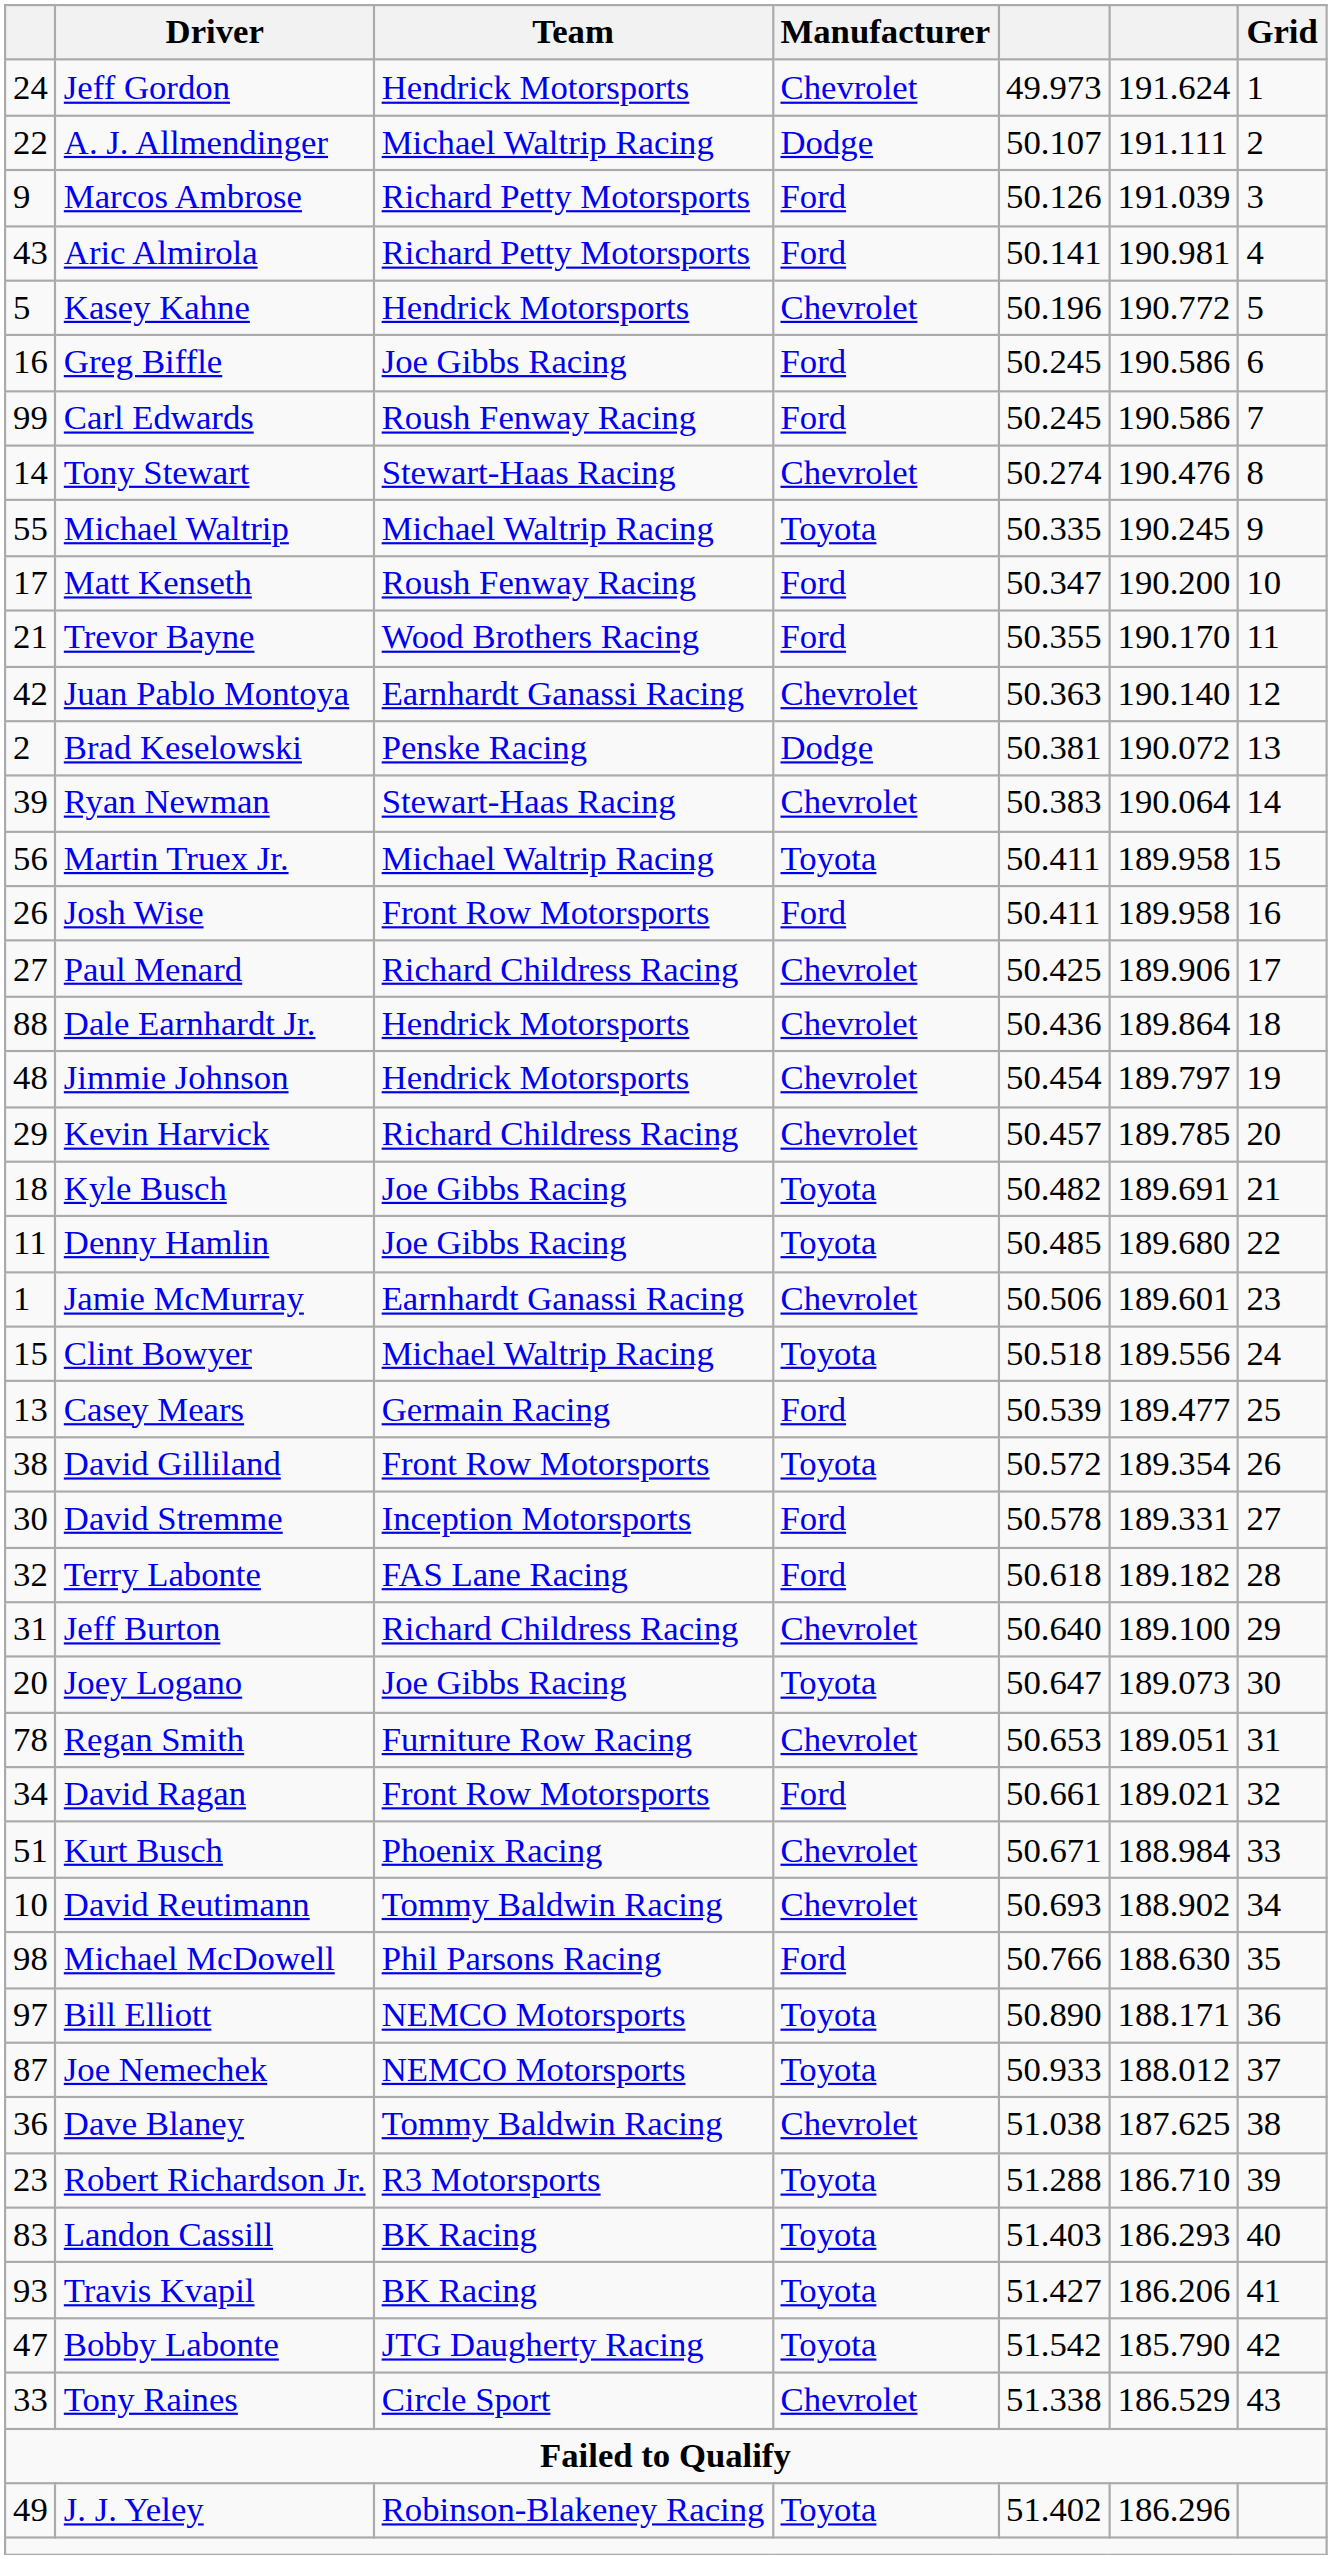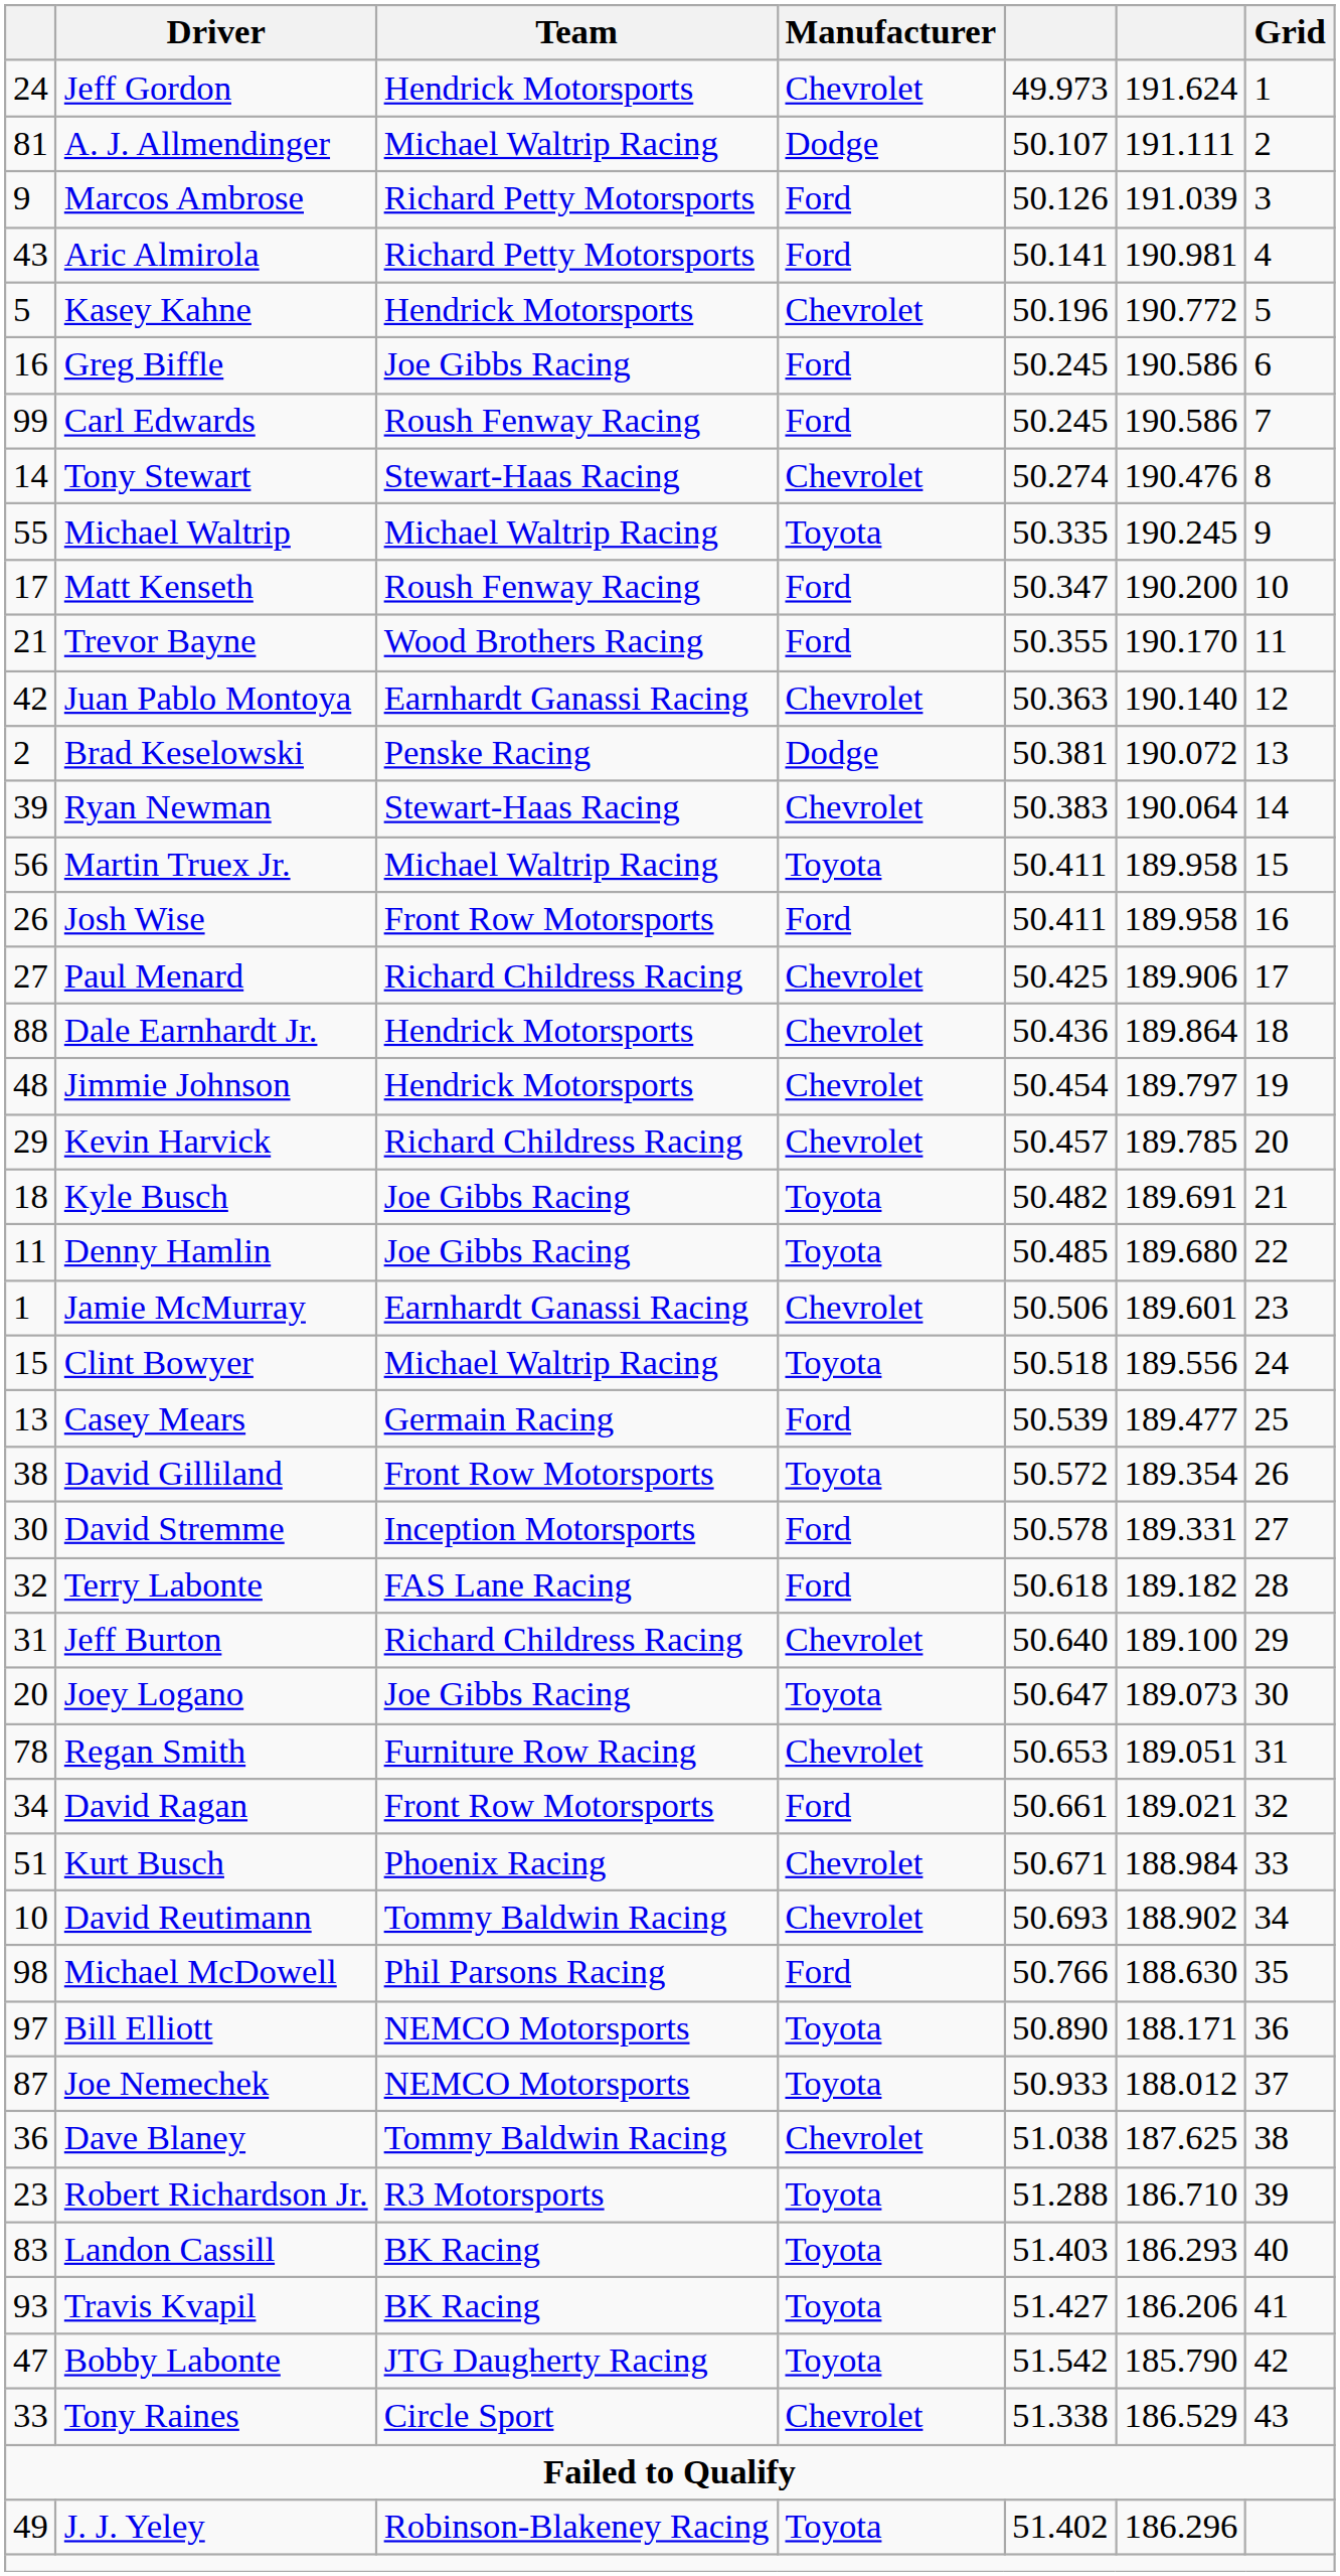 <table class="wikitable">
 <tr>
 <th></th>
 <th>Driver</th>
 <th>Team</th>
 <th>Manufacturer</th>
 <th></th>
 <th></th>
 <th>Grid</th>
 </tr>
 <tr>
 <td>24</td>
 <td><a href='#'>Jeff Gordon</a></td>
 <td><a href='#'>Hendrick Motorsports</a></td>
 <td><a href='#'>Chevrolet</a></td>
 <td>49.973</td>
 <td>191.624</td>
 <td>1</td>
 </tr>
 <tr>
-<td>22</td>
+<td>81</td>
 <td><a href='#'>A. J. Allmendinger</a></td>
 <td><a href='#'>Michael Waltrip Racing</a></td>
 <td><a href='#'>Dodge</a></td>
 <td>50.107</td>
 <td>191.111</td>
 <td>2</td>
 </tr>
 <tr>
 <td>9</td>
 <td><a href='#'>Marcos Ambrose</a></td>
 <td><a href='#'>Richard Petty Motorsports</a></td>
 <td><a href='#'>Ford</a></td>
 <td>50.126</td>
 <td>191.039</td>
 <td>3</td>
 </tr>
 <tr>
 <td>43</td>
 <td><a href='#'>Aric Almirola</a></td>
 <td><a href='#'>Richard Petty Motorsports</a></td>
 <td><a href='#'>Ford</a></td>
 <td>50.141</td>
 <td>190.981</td>
 <td>4</td>
 </tr>
 <tr>
 <td>5</td>
 <td><a href='#'>Kasey Kahne</a></td>
 <td><a href='#'>Hendrick Motorsports</a></td>
 <td><a href='#'>Chevrolet</a></td>
 <td>50.196</td>
 <td>190.772</td>
 <td>5</td>
 </tr>
 <tr>
 <td>16</td>
 <td><a href='#'>Greg Biffle</a></td>
 <td><a href='#'>Joe Gibbs Racing</a></td>
 <td><a href='#'>Ford</a></td>
 <td>50.245</td>
 <td>190.586</td>
 <td>6</td>
 </tr>
 <tr>
 <td>99</td>
 <td><a href='#'>Carl Edwards</a></td>
 <td><a href='#'>Roush Fenway Racing</a></td>
 <td><a href='#'>Ford</a></td>
 <td>50.245</td>
 <td>190.586</td>
 <td>7</td>
 </tr>
 <tr>
 <td>14</td>
 <td><a href='#'>Tony Stewart</a></td>
 <td><a href='#'>Stewart-Haas Racing</a></td>
 <td><a href='#'>Chevrolet</a></td>
 <td>50.274</td>
 <td>190.476</td>
 <td>8</td>
 </tr>
 <tr>
 <td>55</td>
 <td><a href='#'>Michael Waltrip</a></td>
 <td><a href='#'>Michael Waltrip Racing</a></td>
 <td><a href='#'>Toyota</a></td>
 <td>50.335</td>
 <td>190.245</td>
 <td>9</td>
 </tr>
 <tr>
 <td>17</td>
 <td><a href='#'>Matt Kenseth</a></td>
 <td><a href='#'>Roush Fenway Racing</a></td>
 <td><a href='#'>Ford</a></td>
 <td>50.347</td>
 <td>190.200</td>
 <td>10</td>
 </tr>
 <tr>
 <td>21</td>
 <td><a href='#'>Trevor Bayne</a></td>
 <td><a href='#'>Wood Brothers Racing</a></td>
 <td><a href='#'>Ford</a></td>
 <td>50.355</td>
 <td>190.170</td>
 <td>11</td>
 </tr>
 <tr>
 <td>42</td>
 <td><a href='#'>Juan Pablo Montoya</a></td>
 <td><a href='#'>Earnhardt Ganassi Racing</a></td>
 <td><a href='#'>Chevrolet</a></td>
 <td>50.363</td>
 <td>190.140</td>
 <td>12</td>
 </tr>
 <tr>
 <td>2</td>
 <td><a href='#'>Brad Keselowski</a></td>
 <td><a href='#'>Penske Racing</a></td>
 <td><a href='#'>Dodge</a></td>
 <td>50.381</td>
 <td>190.072</td>
 <td>13</td>
 </tr>
 <tr>
 <td>39</td>
 <td><a href='#'>Ryan Newman</a></td>
 <td><a href='#'>Stewart-Haas Racing</a></td>
 <td><a href='#'>Chevrolet</a></td>
 <td>50.383</td>
 <td>190.064</td>
 <td>14</td>
 </tr>
 <tr>
 <td>56</td>
 <td><a href='#'>Martin Truex Jr.</a></td>
 <td><a href='#'>Michael Waltrip Racing</a></td>
 <td><a href='#'>Toyota</a></td>
 <td>50.411</td>
 <td>189.958</td>
 <td>15</td>
 </tr>
 <tr>
 <td>26</td>
 <td><a href='#'>Josh Wise</a></td>
 <td><a href='#'>Front Row Motorsports</a></td>
 <td><a href='#'>Ford</a></td>
 <td>50.411</td>
 <td>189.958</td>
 <td>16</td>
 </tr>
 <tr>
 <td>27</td>
 <td><a href='#'>Paul Menard</a></td>
 <td><a href='#'>Richard Childress Racing</a></td>
 <td><a href='#'>Chevrolet</a></td>
 <td>50.425</td>
 <td>189.906</td>
 <td>17</td>
 </tr>
 <tr>
 <td>88</td>
 <td><a href='#'>Dale Earnhardt Jr.</a></td>
 <td><a href='#'>Hendrick Motorsports</a></td>
 <td><a href='#'>Chevrolet</a></td>
 <td>50.436</td>
 <td>189.864</td>
 <td>18</td>
 </tr>
 <tr>
 <td>48</td>
 <td><a href='#'>Jimmie Johnson</a></td>
 <td><a href='#'>Hendrick Motorsports</a></td>
 <td><a href='#'>Chevrolet</a></td>
 <td>50.454</td>
 <td>189.797</td>
 <td>19</td>
 </tr>
 <tr>
 <td>29</td>
 <td><a href='#'>Kevin Harvick</a></td>
 <td><a href='#'>Richard Childress Racing</a></td>
 <td><a href='#'>Chevrolet</a></td>
 <td>50.457</td>
 <td>189.785</td>
 <td>20</td>
 </tr>
 <tr>
 <td>18</td>
 <td><a href='#'>Kyle Busch</a></td>
 <td><a href='#'>Joe Gibbs Racing</a></td>
 <td><a href='#'>Toyota</a></td>
 <td>50.482</td>
 <td>189.691</td>
 <td>21</td>
 </tr>
 <tr>
 <td>11</td>
 <td><a href='#'>Denny Hamlin</a></td>
 <td><a href='#'>Joe Gibbs Racing</a></td>
 <td><a href='#'>Toyota</a></td>
 <td>50.485</td>
 <td>189.680</td>
 <td>22</td>
 </tr>
 <tr>
 <td>1</td>
 <td><a href='#'>Jamie McMurray</a></td>
 <td><a href='#'>Earnhardt Ganassi Racing</a></td>
 <td><a href='#'>Chevrolet</a></td>
 <td>50.506</td>
 <td>189.601</td>
 <td>23</td>
 </tr>
 <tr>
 <td>15</td>
 <td><a href='#'>Clint Bowyer</a></td>
 <td><a href='#'>Michael Waltrip Racing</a></td>
 <td><a href='#'>Toyota</a></td>
 <td>50.518</td>
 <td>189.556</td>
 <td>24</td>
 </tr>
 <tr>
 <td>13</td>
 <td><a href='#'>Casey Mears</a></td>
 <td><a href='#'>Germain Racing</a></td>
 <td><a href='#'>Ford</a></td>
 <td>50.539</td>
 <td>189.477</td>
 <td>25</td>
 </tr>
 <tr>
 <td>38</td>
 <td><a href='#'>David Gilliland</a></td>
 <td><a href='#'>Front Row Motorsports</a></td>
 <td><a href='#'>Toyota</a></td>
 <td>50.572</td>
 <td>189.354</td>
 <td>26</td>
 </tr>
 <tr>
 <td>30</td>
 <td><a href='#'>David Stremme</a></td>
 <td><a href='#'>Inception Motorsports</a></td>
 <td><a href='#'>Ford</a></td>
 <td>50.578</td>
 <td>189.331</td>
 <td>27</td>
 </tr>
 <tr>
 <td>32</td>
 <td><a href='#'>Terry Labonte</a></td>
 <td><a href='#'>FAS Lane Racing</a></td>
 <td><a href='#'>Ford</a></td>
 <td>50.618</td>
 <td>189.182</td>
 <td>28</td>
 </tr>
 <tr>
 <td>31</td>
 <td><a href='#'>Jeff Burton</a></td>
 <td><a href='#'>Richard Childress Racing</a></td>
 <td><a href='#'>Chevrolet</a></td>
 <td>50.640</td>
 <td>189.100</td>
 <td>29</td>
 </tr>
 <tr>
 <td>20</td>
 <td><a href='#'>Joey Logano</a></td>
 <td><a href='#'>Joe Gibbs Racing</a></td>
 <td><a href='#'>Toyota</a></td>
 <td>50.647</td>
 <td>189.073</td>
 <td>30</td>
 </tr>
 <tr>
 <td>78</td>
 <td><a href='#'>Regan Smith</a></td>
 <td><a href='#'>Furniture Row Racing</a></td>
 <td><a href='#'>Chevrolet</a></td>
 <td>50.653</td>
 <td>189.051</td>
 <td>31</td>
 </tr>
 <tr>
 <td>34</td>
 <td><a href='#'>David Ragan</a></td>
 <td><a href='#'>Front Row Motorsports</a></td>
 <td><a href='#'>Ford</a></td>
 <td>50.661</td>
 <td>189.021</td>
 <td>32</td>
 </tr>
 <tr>
 <td>51</td>
 <td><a href='#'>Kurt Busch</a></td>
 <td><a href='#'>Phoenix Racing</a></td>
 <td><a href='#'>Chevrolet</a></td>
 <td>50.671</td>
 <td>188.984</td>
 <td>33</td>
 </tr>
 <tr>
 <td>10</td>
 <td><a href='#'>David Reutimann</a></td>
 <td><a href='#'>Tommy Baldwin Racing</a></td>
 <td><a href='#'>Chevrolet</a></td>
 <td>50.693</td>
 <td>188.902</td>
 <td>34</td>
 </tr>
 <tr>
 <td>98</td>
 <td><a href='#'>Michael McDowell</a></td>
 <td><a href='#'>Phil Parsons Racing</a></td>
 <td><a href='#'>Ford</a></td>
 <td>50.766</td>
 <td>188.630</td>
 <td>35</td>
 </tr>
 <tr>
 <td>97</td>
 <td><a href='#'>Bill Elliott</a></td>
 <td><a href='#'>NEMCO Motorsports</a></td>
 <td><a href='#'>Toyota</a></td>
 <td>50.890</td>
 <td>188.171</td>
 <td>36</td>
 </tr>
 <tr>
 <td>87</td>
 <td><a href='#'>Joe Nemechek</a></td>
 <td><a href='#'>NEMCO Motorsports</a></td>
 <td><a href='#'>Toyota</a></td>
 <td>50.933</td>
 <td>188.012</td>
 <td>37</td>
 </tr>
 <tr>
 <td>36</td>
 <td><a href='#'>Dave Blaney</a></td>
 <td><a href='#'>Tommy Baldwin Racing</a></td>
 <td><a href='#'>Chevrolet</a></td>
 <td>51.038</td>
 <td>187.625</td>
 <td>38</td>
 </tr>
 <tr>
 <td>23</td>
 <td><a href='#'>Robert Richardson Jr.</a></td>
 <td><a href='#'>R3 Motorsports</a></td>
 <td><a href='#'>Toyota</a></td>
 <td>51.288</td>
 <td>186.710</td>
 <td>39</td>
 </tr>
 <tr>
 <td>83</td>
 <td><a href='#'>Landon Cassill</a></td>
 <td><a href='#'>BK Racing</a></td>
 <td><a href='#'>Toyota</a></td>
 <td>51.403</td>
 <td>186.293</td>
 <td>40</td>
 </tr>
 <tr>
 <td>93</td>
 <td><a href='#'>Travis Kvapil</a></td>
 <td><a href='#'>BK Racing</a></td>
 <td><a href='#'>Toyota</a></td>
 <td>51.427</td>
 <td>186.206</td>
 <td>41</td>
 </tr>
 <tr>
 <td>47</td>
 <td><a href='#'>Bobby Labonte</a></td>
 <td><a href='#'>JTG Daugherty Racing</a></td>
 <td><a href='#'>Toyota</a></td>
 <td>51.542</td>
 <td>185.790</td>
 <td>42</td>
 </tr>
 <tr>
 <td>33</td>
 <td><a href='#'>Tony Raines</a></td>
 <td><a href='#'>Circle Sport</a></td>
 <td><a href='#'>Chevrolet</a></td>
 <td>51.338</td>
 <td>186.529</td>
 <td>43</td>
 </tr>
 <tr>
 <td colspan="7" style="text-align:center;"><strong>Failed to Qualify</strong></td>
 </tr>
 <tr>
 <td>49</td>
 <td><a href='#'>J. J. Yeley</a></td>
 <td><a href='#'>Robinson-Blakeney Racing</a></td>
 <td><a href='#'>Toyota</a></td>
 <td>51.402</td>
 <td>186.296</td>
 <td></td>
 </tr>
 <tr>
 <td colspan="8"></td>
 </tr>
 </table>
